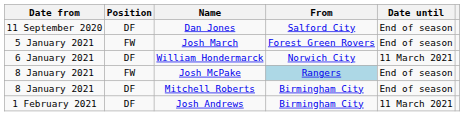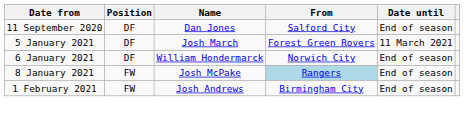 <table class="wikitable" style="text-align:center;">
 <tr>
 <th>Date from</th>
 <th>Position</th>
 <th>Name</th>
 <th>From</th>
 <th>Date until</th>
 <th></th>
 </tr>
 <tr>
 <td>11 September 2020</td>
 <td>DF</td>
 <td><a href='#'>Dan Jones</a></td>
 <td><a href='#'>Salford City</a></td>
 <td>End of season</td>
 <td></td>
 </tr>
 <tr>
 <td>5 January 2021</td>
-<td>FW</td>
+<td>DF</td>
 <td><a href='#'>Josh March</a></td>
 <td><a href='#'>Forest Green Rovers</a></td>
-<td>End of season</td>
+<td>11 March 2021</td>
 <td></td>
 </tr>
 <tr>
 <td>6 January 2021</td>
 <td>DF</td>
 <td><a href='#'>William Hondermarck</a></td>
 <td><a href='#'>Norwich City</a></td>
-<td>11 March 2021</td>
+<td>End of season</td>
 <td></td>
 </tr>
 <tr>
 <td>8 January 2021</td>
 <td>FW</td>
 <td><a href='#'>Josh McPake</a></td>
 <td style="background: lightblue;"> <a href='#'>Rangers</a></td>
 <td>End of season</td>
 <td></td>
 </tr>
 <tr>
-<td>8 January 2021</td>
-<td>DF</td>
-<td><a href='#'>Mitchell Roberts</a></td>
+<td>1 February 2021</td>
+<td>FW</td>
+<td><a href='#'>Josh Andrews</a></td>
 <td><a href='#'>Birmingham City</a></td>
 <td>End of season</td>
 <td></td>
 </tr>
-<tr>
-<td>1 February 2021</td>
-<td>DF</td>
-<td><a href='#'>Josh Andrews</a></td>
-<td><a href='#'>Birmingham City</a></td>
-<td>11 March 2021</td>
-<td></td>
-</tr>
 </table>
